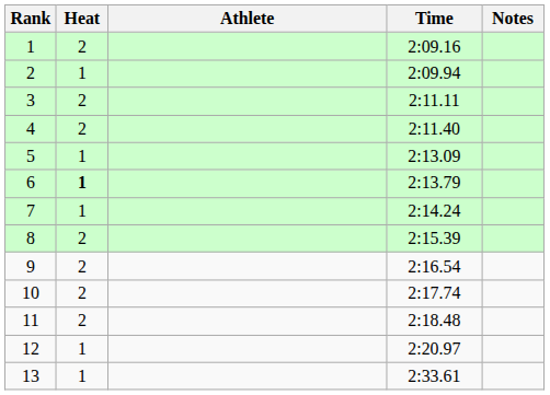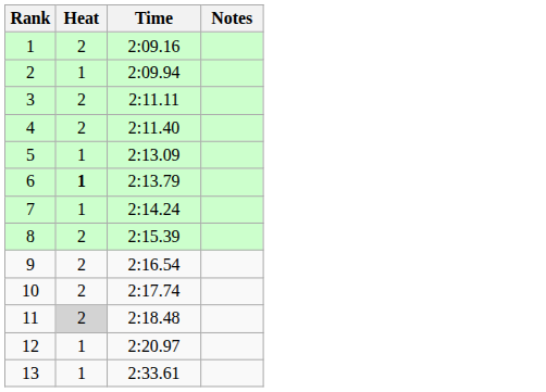 <table class="wikitable" style="text-align:center">
 <tr>
 <th width=40>Rank</th>
 <th width=40>Heat</th>
-<th width=250>Athlete</th>
 <th width=80>Time</th>
 <th width=50>Notes</th>
 </tr>
 <tr bgcolor=ccffcc>
 <td>1</td>
 <td>2</td>
-<td align=left></td>
 <td>2:09.16</td>
 <td></td>
 </tr>
 <tr bgcolor=ccffcc>
 <td>2</td>
 <td>1</td>
-<td align=left></td>
 <td>2:09.94</td>
 <td></td>
 </tr>
 <tr bgcolor=ccffcc>
 <td>3</td>
 <td>2</td>
-<td align=left></td>
 <td>2:11.11</td>
 <td></td>
 </tr>
 <tr bgcolor=ccffcc>
 <td>4</td>
 <td>2</td>
-<td align=left></td>
 <td>2:11.40</td>
 <td></td>
 </tr>
 <tr bgcolor=ccffcc>
 <td>5</td>
 <td>1</td>
-<td align=left></td>
 <td>2:13.09</td>
 <td></td>
 </tr>
 <tr bgcolor=ccffcc>
 <td>6</td>
 <td><strong>1</strong></td>
-<td align=left></td>
 <td>2:13.79</td>
 <td></td>
 </tr>
 <tr bgcolor=ccffcc>
 <td>7</td>
 <td>1</td>
-<td align=left></td>
 <td>2:14.24</td>
 <td></td>
 </tr>
 <tr bgcolor=ccffcc>
 <td>8</td>
 <td>2</td>
-<td align=left></td>
 <td>2:15.39</td>
 <td></td>
 </tr>
 <tr>
 <td>9</td>
 <td>2</td>
-<td align=left></td>
 <td>2:16.54</td>
 <td></td>
 </tr>
 <tr>
 <td>10</td>
 <td>2</td>
-<td align=left></td>
 <td>2:17.74</td>
 <td></td>
 </tr>
 <tr>
 <td>11</td>
-<td>2</td>
-<td align=left></td>
+<td style="background: lightgrey;">2</td>
 <td>2:18.48</td>
 <td></td>
 </tr>
 <tr>
 <td>12</td>
 <td>1</td>
-<td align=left></td>
 <td>2:20.97</td>
 <td></td>
 </tr>
 <tr>
 <td>13</td>
 <td>1</td>
-<td align=left></td>
 <td>2:33.61</td>
 <td></td>
 </tr>
 </table>
